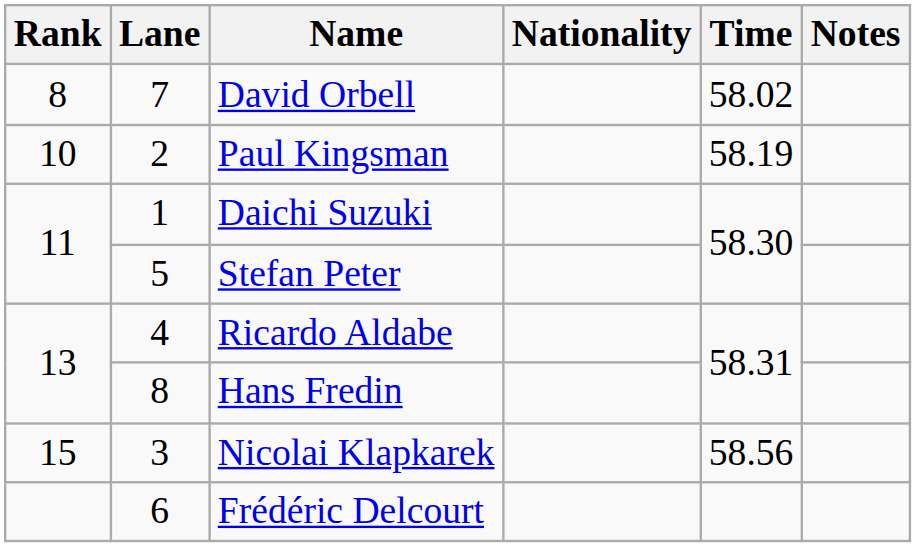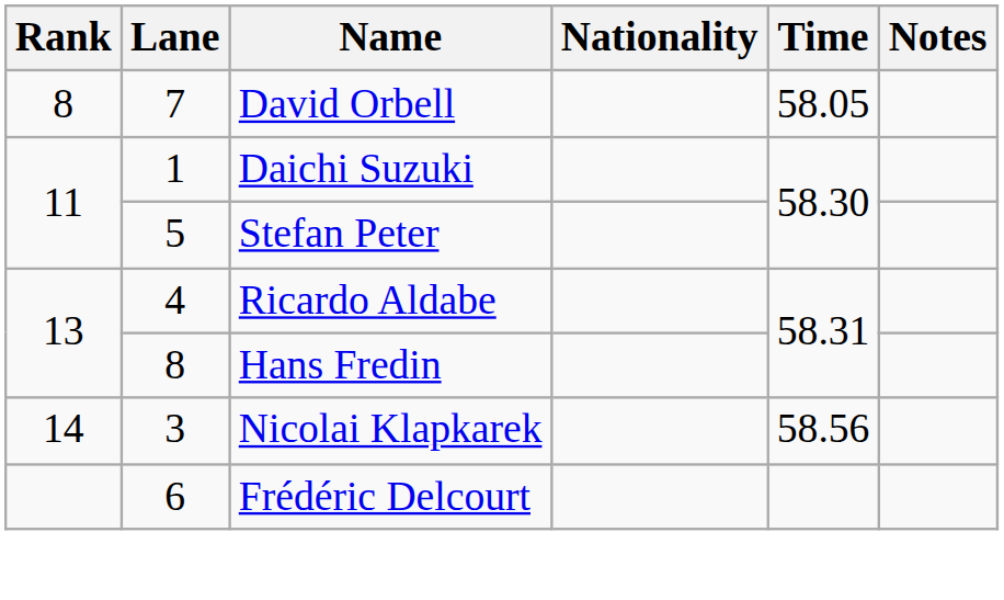 <table class="wikitable sortable" style="text-align:center">
 <tr>
 <th>Rank</th>
 <th>Lane</th>
 <th>Name</th>
 <th>Nationality</th>
 <th>Time</th>
 <th>Notes</th>
 </tr>
 <tr>
 <td>8</td>
 <td>7</td>
 <td align=left><a href='#'>David Orbell</a></td>
 <td align=left></td>
-<td>58.02</td>
-<td></td>
-</tr>
-<tr>
-<td>10</td>
-<td>2</td>
-<td align=left><a href='#'>Paul Kingsman</a></td>
-<td align=left></td>
-<td>58.19</td>
+<td>58.05</td>
 <td></td>
 </tr>
 <tr>
 <td rowspan=2>11</td>
 <td>1</td>
 <td align=left><a href='#'>Daichi Suzuki</a></td>
 <td align=left></td>
 <td rowspan=2>58.30</td>
 <td></td>
 </tr>
 <tr>
 <td>5</td>
 <td align=left><a href='#'>Stefan Peter</a></td>
 <td align=left></td>
 <td></td>
 </tr>
 <tr>
 <td rowspan=2>13</td>
 <td>4</td>
 <td align=left><a href='#'>Ricardo Aldabe</a></td>
 <td align=left></td>
 <td rowspan=2>58.31</td>
 <td></td>
 </tr>
 <tr>
 <td>8</td>
 <td align=left><a href='#'>Hans Fredin</a></td>
 <td align=left></td>
 <td></td>
 </tr>
 <tr>
-<td>15</td>
+<td>14</td>
 <td>3</td>
 <td align=left><a href='#'>Nicolai Klapkarek</a></td>
 <td align=left></td>
 <td>58.56</td>
 <td></td>
 </tr>
 <tr>
 <td></td>
 <td>6</td>
 <td align=left><a href='#'>Frédéric Delcourt</a></td>
 <td align=left></td>
 <td></td>
 <td></td>
 </tr>
 </table>
